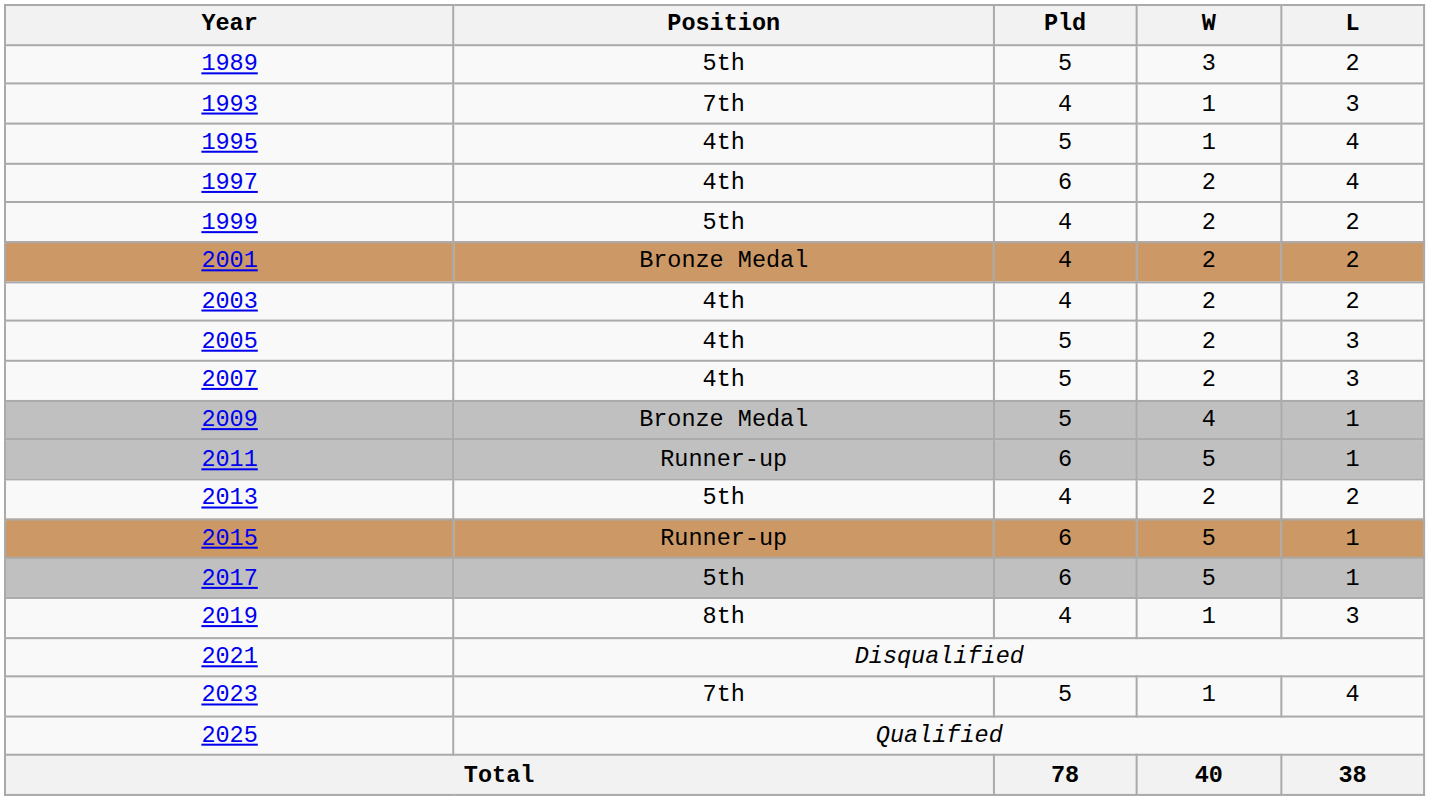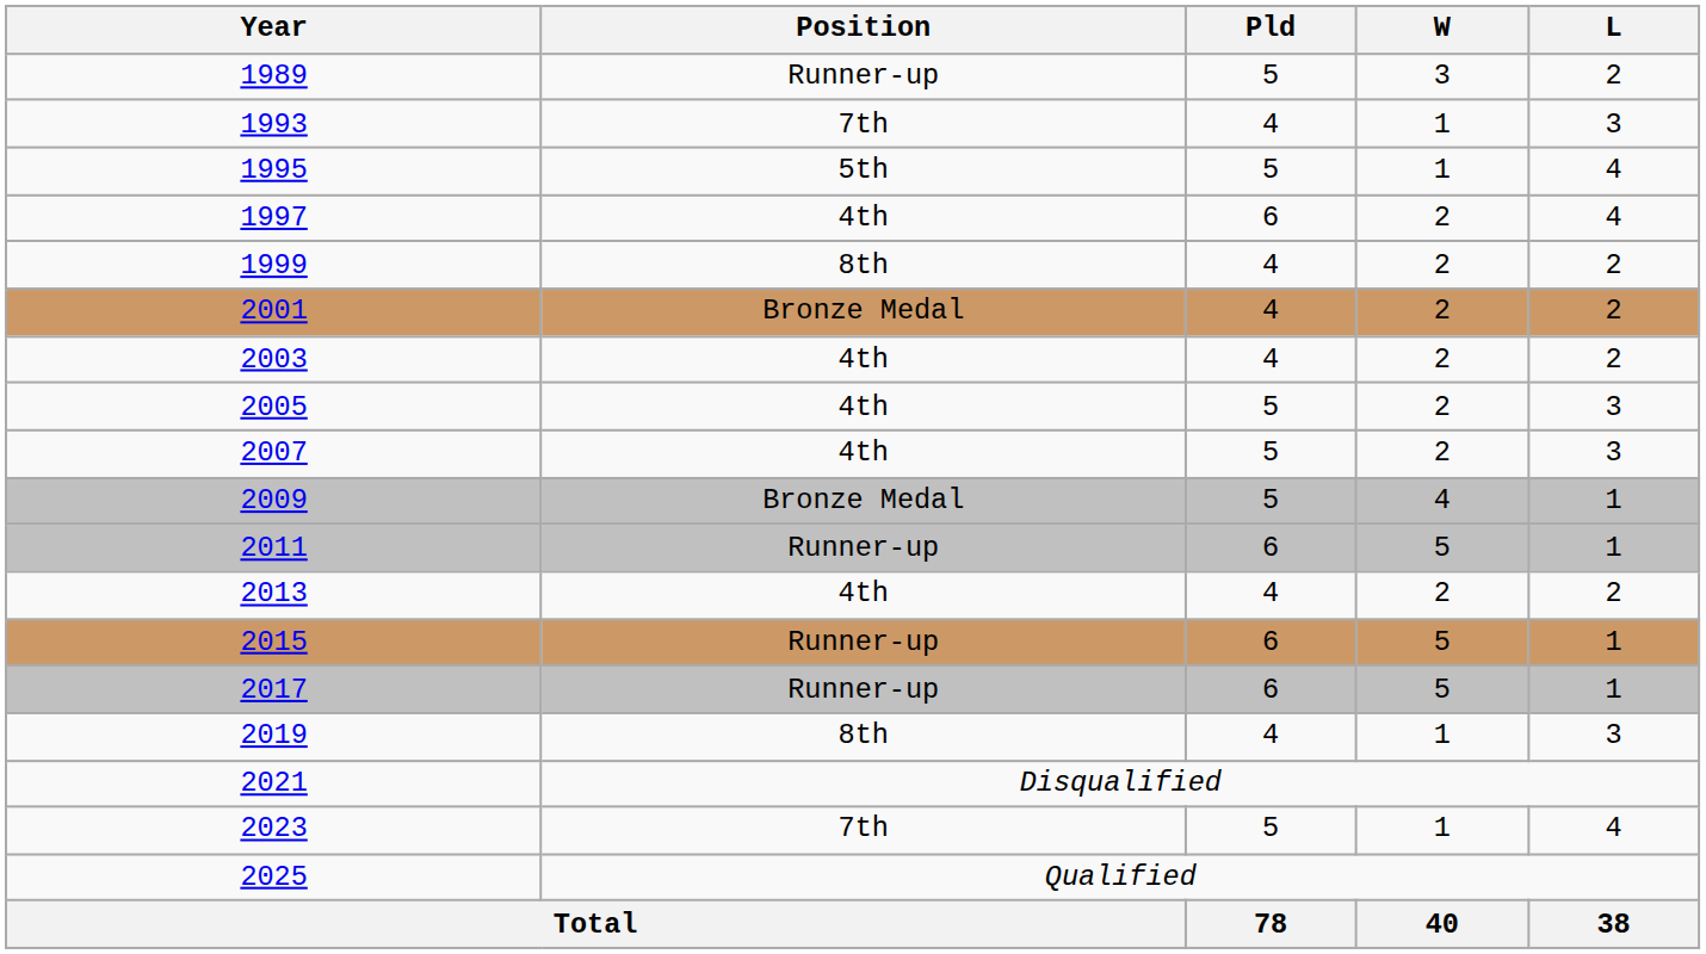 <table class="wikitable" width=80% style="text-align: center;font-size:90%;">
 <tr>
 <th width=25%>Year</th>
 <th width=30%>Position</th>
 <th width=8%>Pld</th>
 <th width=8%>W</th>
 <th width=8%>L</th>
 </tr>
 <tr>
 <td> <a href='#'>1989</a></td>
-<td>5th</td>
+<td>Runner-up</td>
 <td>5</td>
 <td>3</td>
 <td>2</td>
 </tr>
 <tr>
 <td> <a href='#'>1993</a></td>
 <td>7th</td>
 <td>4</td>
 <td>1</td>
 <td>3</td>
 </tr>
 <tr>
 <td> <a href='#'>1995</a></td>
-<td>4th</td>
+<td>5th</td>
 <td>5</td>
 <td>1</td>
 <td>4</td>
 </tr>
 <tr>
 <td> <a href='#'>1997</a></td>
 <td>4th</td>
 <td>6</td>
 <td>2</td>
 <td>4</td>
 </tr>
 <tr>
 <td> <a href='#'>1999</a></td>
-<td>5th</td>
+<td>8th</td>
 <td>4</td>
 <td>2</td>
 <td>2</td>
 </tr>
 <tr bgcolor=cc9966>
 <td> <a href='#'>2001</a></td>
 <td>Bronze Medal</td>
 <td>4</td>
 <td>2</td>
 <td>2</td>
 </tr>
 <tr>
 <td> <a href='#'>2003</a></td>
 <td>4th</td>
 <td>4</td>
 <td>2</td>
 <td>2</td>
 </tr>
 <tr>
 <td> <a href='#'>2005</a></td>
 <td>4th</td>
 <td>5</td>
 <td>2</td>
 <td>3</td>
 </tr>
 <tr>
 <td> <a href='#'>2007</a></td>
 <td>4th</td>
 <td>5</td>
 <td>2</td>
 <td>3</td>
 </tr>
 <tr bgcolor=silver>
 <td> <a href='#'>2009</a></td>
 <td>Bronze Medal</td>
 <td>5</td>
 <td>4</td>
 <td>1</td>
 </tr>
 <tr bgcolor=silver>
 <td> <a href='#'>2011</a></td>
 <td>Runner-up</td>
 <td>6</td>
 <td>5</td>
 <td>1</td>
 </tr>
 <tr>
 <td> <a href='#'>2013</a></td>
-<td>5th</td>
+<td>4th</td>
 <td>4</td>
 <td>2</td>
 <td>2</td>
 </tr>
 <tr bgcolor=cc9966>
 <td> <a href='#'>2015</a></td>
 <td>Runner-up</td>
 <td>6</td>
 <td>5</td>
 <td>1</td>
 </tr>
 <tr bgcolor=silver>
 <td> <a href='#'>2017</a></td>
-<td>5th</td>
+<td>Runner-up</td>
 <td>6</td>
 <td>5</td>
 <td>1</td>
 </tr>
 <tr>
 <td> <a href='#'>2019</a></td>
 <td>8th</td>
 <td>4</td>
 <td>1</td>
 <td>3</td>
 </tr>
 <tr>
 <td> <a href='#'>2021</a></td>
 <td colspan=4><em>Disqualified</em></td>
 </tr>
 <tr>
 <td> <a href='#'>2023</a></td>
 <td>7th</td>
 <td>5</td>
 <td>1</td>
 <td>4</td>
 </tr>
 <tr>
 <td> <a href='#'>2025</a></td>
 <td colspan=4><em>Qualified</em></td>
 </tr>
 <tr>
 <th colspan=2>Total</th>
 <th>78</th>
 <th>40</th>
 <th>38</th>
 </tr>
 </table>
